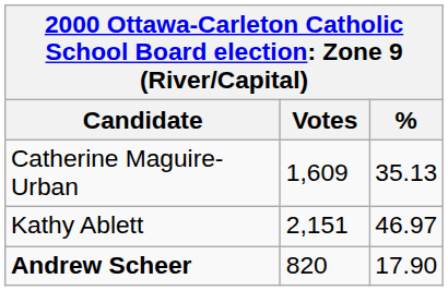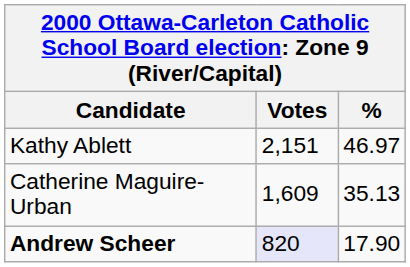 <table class="wikitable">
 <tr>
 <th colspan="3"><a href='#'>2000 Ottawa-Carleton Catholic School Board election</a>: Zone 9 (River/Capital)</th>
 </tr>
 <tr>
 <th style="width: 170px">Candidate</th>
 <th style="width: 50px">Votes</th>
 <th style="width: 40px">%</th>
 </tr>
 <tr>
+<td>Kathy Ablett</td>
+<td>2,151</td>
+<td>46.97</td>
+</tr>
+<tr>
 <td>Catherine Maguire-Urban</td>
 <td>1,609</td>
 <td>35.13</td>
 </tr>
 <tr>
-<td>Kathy Ablett</td>
-<td>2,151</td>
-<td>46.97</td>
-</tr>
-<tr>
 <td><strong>Andrew Scheer</strong></td>
-<td>820</td>
+<td style="background: lavender;">820</td>
 <td>17.90<br></td>
 </tr>
 </table>
